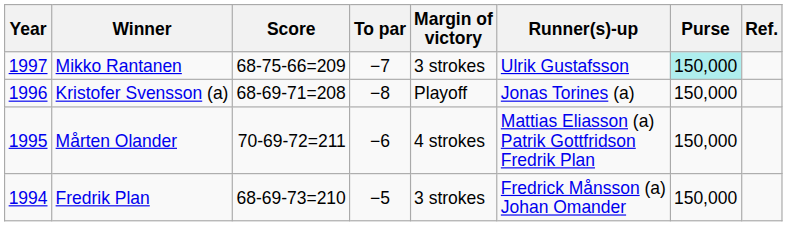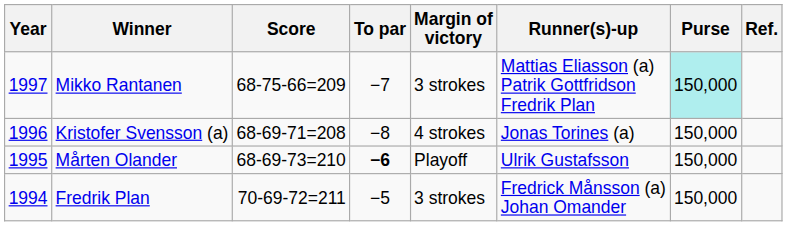 <table class="wikitable" style="font-size:95%">
 <tr>
 <th>Year</th>
 <th>Winner</th>
 <th>Score</th>
 <th>To par</th>
 <th>Margin of<br>victory</th>
 <th>Runner(s)-up</th>
 <th>Purse</th>
 <th>Ref.</th>
 </tr>
 <tr>
 <td><a href='#'>1997</a></td>
 <td> <a href='#'>Mikko Rantanen</a></td>
 <td align=right>68-75-66=209</td>
 <td align=center>−7</td>
 <td>3 strokes</td>
-<td> <a href='#'>Ulrik Gustafsson</a></td>
+<td> <a href='#'>Mattias Eliasson</a> (a)<br> <a href='#'>Patrik Gottfridson</a><br> <a href='#'>Fredrik Plan</a></td>
 <td align=right style="background: paleturquoise;">150,000</td>
 <td></td>
 </tr>
 <tr>
 <td><a href='#'>1996</a></td>
 <td> <a href='#'>Kristofer Svensson</a> (a)</td>
 <td align=right>68-69-71=208</td>
 <td align=center>−8</td>
-<td>Playoff</td>
+<td>4 strokes</td>
 <td> <a href='#'>Jonas Torines</a> (a)</td>
 <td align=right>150,000</td>
 <td></td>
 </tr>
 <tr>
 <td><a href='#'>1995</a></td>
 <td> <a href='#'>Mårten Olander</a></td>
-<td align=right>70-69-72=211</td>
-<td align=center>−6</td>
-<td>4 strokes</td>
-<td> <a href='#'>Mattias Eliasson</a> (a)<br> <a href='#'>Patrik Gottfridson</a><br> <a href='#'>Fredrik Plan</a></td>
+<td align=right>68-69-73=210</td>
+<td align=center><strong>−6</strong></td>
+<td>Playoff</td>
+<td> <a href='#'>Ulrik Gustafsson</a></td>
 <td align=right>150,000</td>
 <td></td>
 </tr>
 <tr>
 <td><a href='#'>1994</a></td>
 <td> <a href='#'>Fredrik Plan</a></td>
-<td align=right>68-69-73=210</td>
+<td align=right>70-69-72=211</td>
 <td align=center>−5</td>
 <td>3 strokes</td>
 <td> <a href='#'>Fredrick Månsson</a> (a)<br> <a href='#'>Johan Omander</a></td>
 <td align=right>150,000</td>
 <td></td>
 </tr>
 </table>
